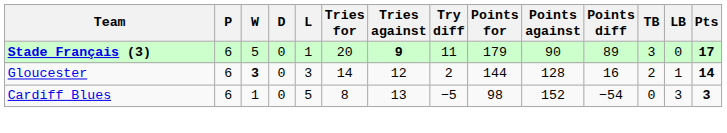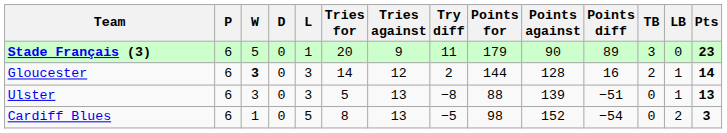 <table class="wikitable" style="text-align: center;">
 <tr>
 <th width="200">Team</th>
 <th width="20">P</th>
 <th width="20">W</th>
 <th width="20">D</th>
 <th width="20">L</th>
 <th width="20">Tries for</th>
 <th width="20">Tries against</th>
 <th width="20">Try diff</th>
 <th width="20">Points for</th>
 <th width="20">Points against</th>
 <th width="25">Points diff</th>
 <th width="20">TB</th>
 <th width="20">LB</th>
 <th width="20">Pts</th>
 </tr>
 <tr bgcolor=#ccffcc>
 <td align=left> <strong><a href='#'>Stade Français</a> (3)</strong></td>
 <td>6</td>
 <td>5</td>
 <td>0</td>
 <td>1</td>
 <td>20</td>
-<td><strong>9</strong></td>
+<td>9</td>
 <td>11</td>
 <td>179</td>
 <td>90</td>
 <td>89</td>
 <td>3</td>
 <td>0</td>
-<td><strong>17</strong></td>
+<td><strong>23</strong></td>
 </tr>
 <tr>
 <td align=left> <a href='#'>Gloucester</a></td>
 <td>6</td>
 <td><strong>3</strong></td>
 <td>0</td>
 <td>3</td>
 <td>14</td>
 <td>12</td>
 <td>2</td>
 <td>144</td>
 <td>128</td>
 <td>16</td>
 <td>2</td>
 <td>1</td>
 <td><strong>14</strong></td>
 </tr>
 <tr>
+<td align=left> <a href='#'>Ulster</a></td>
+<td>6</td>
+<td>3</td>
+<td>0</td>
+<td>3</td>
+<td>5</td>
+<td>13</td>
+<td>−8</td>
+<td>88</td>
+<td>139</td>
+<td>−51</td>
+<td>0</td>
+<td>1</td>
+<td><strong>13</strong></td>
+</tr>
+<tr>
 <td align=left> <a href='#'>Cardiff Blues</a></td>
 <td>6</td>
 <td>1</td>
 <td>0</td>
 <td>5</td>
 <td>8</td>
 <td>13</td>
 <td>−5</td>
 <td>98</td>
 <td>152</td>
 <td>−54</td>
 <td>0</td>
-<td>3</td>
+<td>2</td>
 <td><strong>3</strong></td>
 </tr>
 </table>
